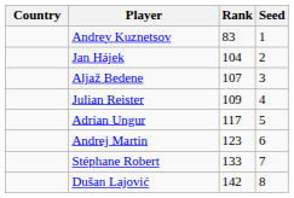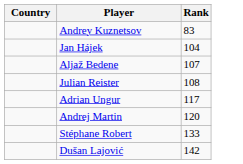 <table class="sortable wikitable">
 <tr>
 <th width="70">Country</th>
 <th width="175">Player</th>
 <th>Rank</th>
-<th>Seed</th>
 </tr>
 <tr>
 <td></td>
 <td><a href='#'>Andrey Kuznetsov</a></td>
 <td>83</td>
-<td>1</td>
 </tr>
 <tr>
 <td></td>
 <td><a href='#'>Jan Hájek</a></td>
 <td>104</td>
-<td>2</td>
 </tr>
 <tr>
 <td></td>
 <td><a href='#'>Aljaž Bedene</a></td>
 <td>107</td>
-<td>3</td>
 </tr>
 <tr>
 <td></td>
 <td><a href='#'>Julian Reister</a></td>
-<td>109</td>
-<td>4</td>
+<td>108</td>
 </tr>
 <tr>
 <td></td>
 <td><a href='#'>Adrian Ungur</a></td>
 <td>117</td>
-<td>5</td>
 </tr>
 <tr>
 <td></td>
 <td><a href='#'>Andrej Martin</a></td>
-<td>123</td>
-<td>6</td>
+<td>120</td>
 </tr>
 <tr>
 <td></td>
 <td><a href='#'>Stéphane Robert</a></td>
 <td>133</td>
-<td>7</td>
 </tr>
 <tr>
 <td></td>
 <td><a href='#'>Dušan Lajović</a></td>
 <td>142</td>
-<td>8</td>
 </tr>
 </table>
